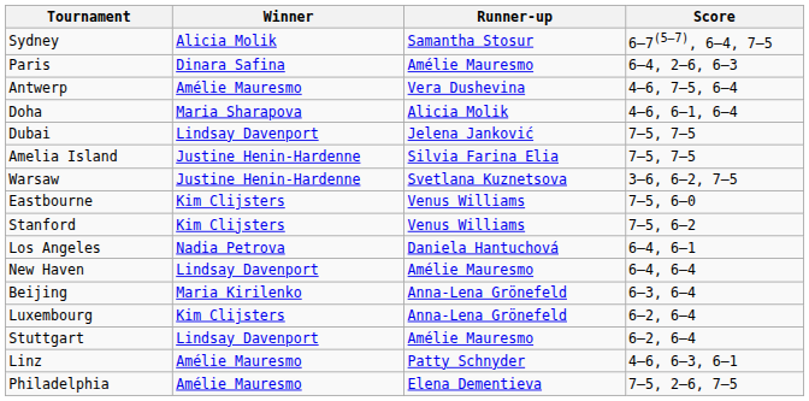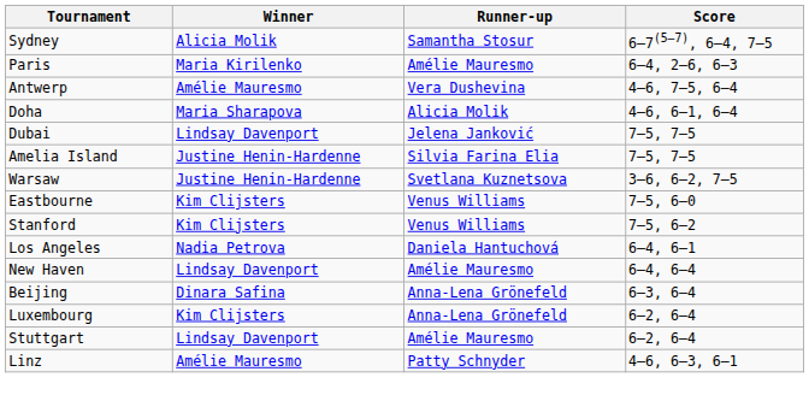 <table class="wikitable">
 <tr>
 <th width="150">Tournament</th>
 <th width="210">Winner</th>
 <th width="200">Runner-up</th>
 <th width="160">Score</th>
 </tr>
 <tr>
 <td>Sydney</td>
 <td> <a href='#'>Alicia Molik</a></td>
 <td> <a href='#'>Samantha Stosur</a></td>
 <td>6–7<sup>(5–7)</sup>, 6–4, 7–5</td>
 </tr>
 <tr>
 <td>Paris</td>
-<td> <a href='#'>Dinara Safina</a></td>
+<td> <a href='#'>Maria Kirilenko</a></td>
 <td> <a href='#'>Amélie Mauresmo</a></td>
 <td>6–4, 2–6, 6–3</td>
 </tr>
 <tr>
 <td>Antwerp</td>
 <td> <a href='#'>Amélie Mauresmo</a></td>
 <td> <a href='#'>Vera Dushevina</a></td>
 <td>4–6, 7–5, 6–4</td>
 </tr>
 <tr>
 <td>Doha</td>
 <td> <a href='#'>Maria Sharapova</a></td>
 <td> <a href='#'>Alicia Molik</a></td>
 <td>4–6, 6–1, 6–4</td>
 </tr>
 <tr>
 <td>Dubai</td>
 <td> <a href='#'>Lindsay Davenport</a></td>
 <td> <a href='#'>Jelena Janković</a></td>
 <td>7–5, 7–5</td>
 </tr>
 <tr>
 <td>Amelia Island</td>
 <td> <a href='#'>Justine Henin-Hardenne</a></td>
 <td> <a href='#'>Silvia Farina Elia</a></td>
 <td>7–5, 7–5</td>
 </tr>
 <tr>
 <td>Warsaw</td>
 <td> <a href='#'>Justine Henin-Hardenne</a></td>
 <td> <a href='#'>Svetlana Kuznetsova</a></td>
 <td>3–6, 6–2, 7–5</td>
 </tr>
 <tr>
 <td>Eastbourne</td>
 <td> <a href='#'>Kim Clijsters</a></td>
 <td> <a href='#'>Venus Williams</a></td>
 <td>7–5, 6–0</td>
 </tr>
 <tr>
 <td>Stanford</td>
 <td> <a href='#'>Kim Clijsters</a></td>
 <td> <a href='#'>Venus Williams</a></td>
 <td>7–5, 6–2</td>
 </tr>
 <tr>
 <td>Los Angeles</td>
 <td> <a href='#'>Nadia Petrova</a></td>
 <td> <a href='#'>Daniela Hantuchová</a></td>
 <td>6–4, 6–1</td>
 </tr>
 <tr>
 <td>New Haven</td>
 <td> <a href='#'>Lindsay Davenport</a></td>
 <td> <a href='#'>Amélie Mauresmo</a></td>
 <td>6–4, 6–4</td>
 </tr>
 <tr>
 <td>Beijing</td>
-<td> <a href='#'>Maria Kirilenko</a></td>
+<td> <a href='#'>Dinara Safina</a></td>
 <td> <a href='#'>Anna-Lena Grönefeld</a></td>
 <td>6–3, 6–4</td>
 </tr>
 <tr>
 <td>Luxembourg</td>
 <td> <a href='#'>Kim Clijsters</a></td>
 <td> <a href='#'>Anna-Lena Grönefeld</a></td>
 <td>6–2, 6–4</td>
 </tr>
 <tr>
 <td>Stuttgart</td>
 <td> <a href='#'>Lindsay Davenport</a></td>
 <td> <a href='#'>Amélie Mauresmo</a></td>
 <td>6–2, 6–4</td>
 </tr>
 <tr>
 <td>Linz</td>
 <td> <a href='#'>Amélie Mauresmo</a></td>
 <td> <a href='#'>Patty Schnyder</a></td>
 <td>4–6, 6–3, 6–1</td>
 </tr>
-<tr>
-<td>Philadelphia</td>
-<td> <a href='#'>Amélie Mauresmo</a></td>
-<td> <a href='#'>Elena Dementieva</a></td>
-<td>7–5, 2–6, 7–5</td>
-</tr>
 </table>
